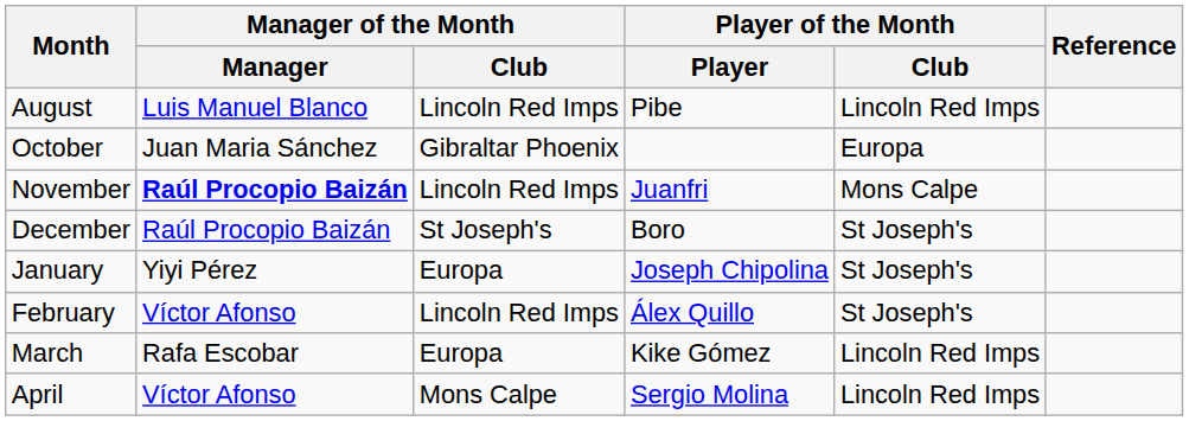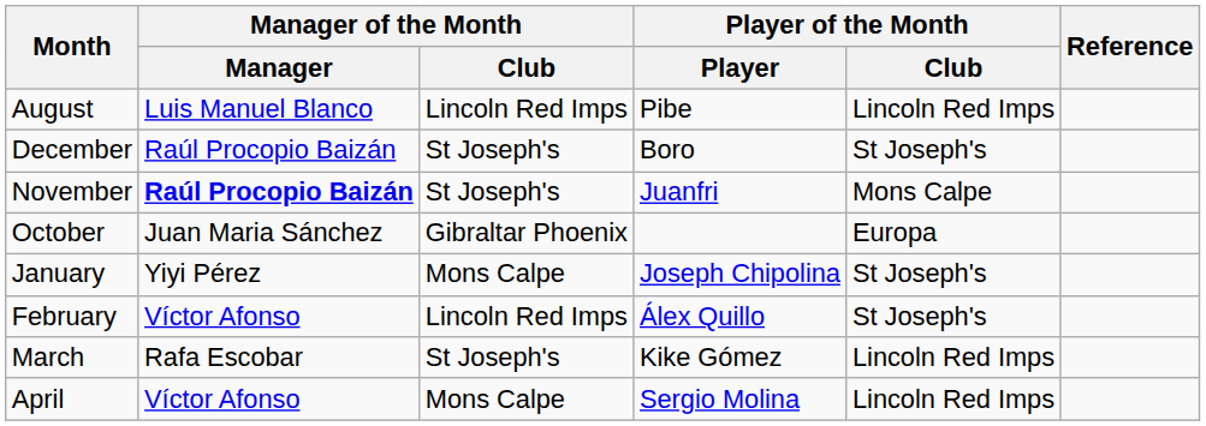 <table class="wikitable">
 <tr>
 <th rowspan="2">Month</th>
 <th colspan="2">Manager of the Month</th>
 <th colspan="2">Player of the Month</th>
 <th rowspan="2">Reference</th>
 </tr>
 <tr>
 <th>Manager</th>
 <th>Club</th>
 <th>Player</th>
 <th>Club</th>
 </tr>
 <tr>
 <td>August</td>
 <td> <a href='#'>Luis Manuel Blanco</a></td>
 <td>Lincoln Red Imps</td>
 <td> Pibe</td>
 <td>Lincoln Red Imps</td>
 <td align=center></td>
 </tr>
 <tr>
+<td>December</td>
+<td> <a href='#'>Raúl Procopio Baizán</a></td>
+<td>St Joseph's</td>
+<td> Boro</td>
+<td>St Joseph's</td>
+<td align=center></td>
+</tr>
+<tr>
+<td>November</td>
+<td><strong> <a href='#'>Raúl Procopio Baizán</a></strong></td>
+<td>St Joseph's</td>
+<td> <a href='#'>Juanfri</a></td>
+<td>Mons Calpe</td>
+<td align=center></td>
+</tr>
+<tr>
 <td>October</td>
 <td> Juan Maria Sánchez</td>
 <td>Gibraltar Phoenix</td>
 <td></td>
 <td>Europa</td>
 <td align=center></td>
 </tr>
 <tr>
-<td>November</td>
-<td><strong> <a href='#'>Raúl Procopio Baizán</a></strong></td>
-<td>Lincoln Red Imps</td>
-<td> <a href='#'>Juanfri</a></td>
-<td>Mons Calpe</td>
-<td align=center></td>
-</tr>
-<tr>
-<td>December</td>
-<td> <a href='#'>Raúl Procopio Baizán</a></td>
-<td>St Joseph's</td>
-<td> Boro</td>
-<td>St Joseph's</td>
-<td align=center></td>
-</tr>
-<tr>
 <td>January</td>
 <td> Yiyi Pérez</td>
-<td>Europa</td>
+<td>Mons Calpe</td>
 <td> <a href='#'>Joseph Chipolina</a></td>
 <td>St Joseph's</td>
 <td align=center></td>
 </tr>
 <tr>
 <td>February</td>
 <td> <a href='#'>Víctor Afonso</a></td>
 <td>Lincoln Red Imps</td>
 <td> <a href='#'>Álex Quillo</a></td>
 <td>St Joseph's</td>
 <td align=center></td>
 </tr>
 <tr>
 <td>March</td>
 <td> Rafa Escobar</td>
-<td>Europa</td>
+<td>St Joseph's</td>
 <td> Kike Gómez</td>
 <td>Lincoln Red Imps</td>
 <td align=center></td>
 </tr>
 <tr>
 <td>April</td>
 <td> <a href='#'>Víctor Afonso</a></td>
 <td>Mons Calpe</td>
 <td> <a href='#'>Sergio Molina</a></td>
 <td>Lincoln Red Imps</td>
 <td align=center></td>
 </tr>
 </table>
